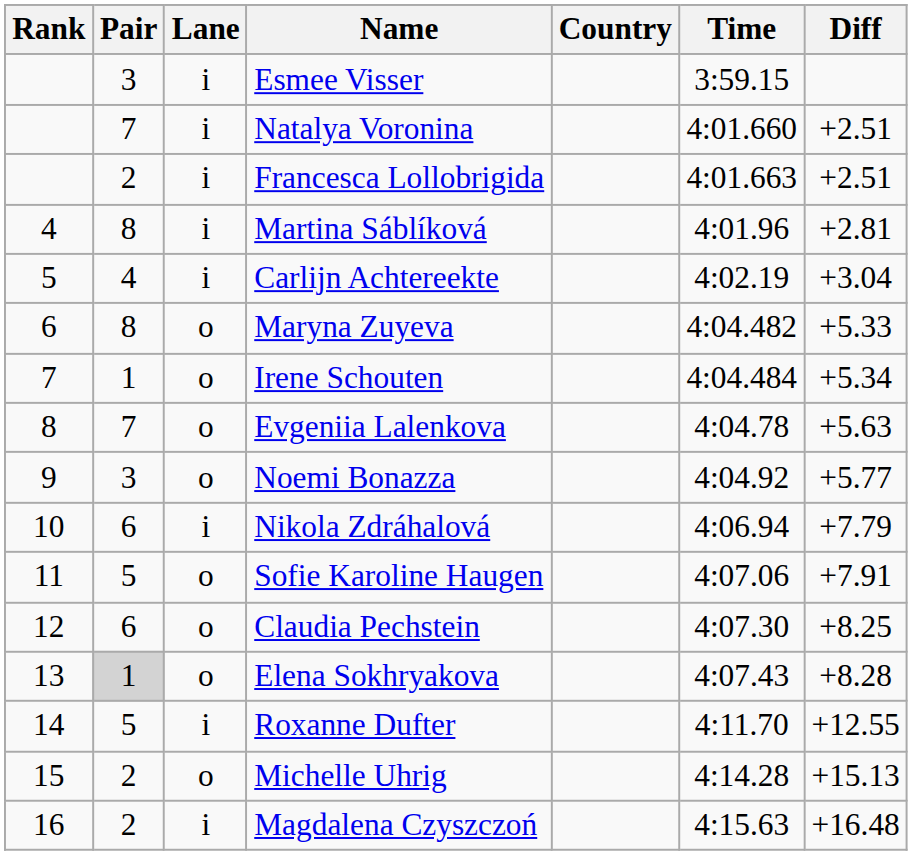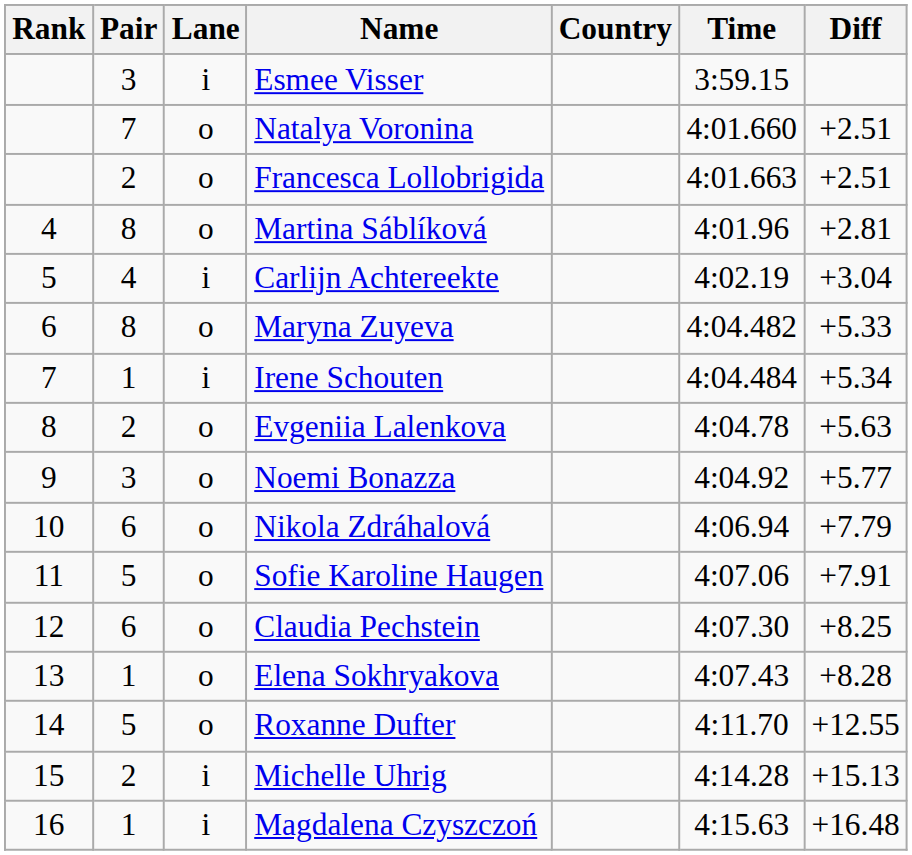 <table class="wikitable sortable" style="text-align:center">
 <tr>
 <th>Rank</th>
 <th>Pair</th>
 <th>Lane</th>
 <th>Name</th>
 <th>Country</th>
 <th>Time</th>
 <th>Diff</th>
 </tr>
 <tr>
 <td></td>
 <td>3</td>
 <td>i</td>
 <td align=left><a href='#'>Esmee Visser</a></td>
 <td align=left></td>
 <td>3:59.15</td>
 <td></td>
 </tr>
 <tr>
 <td></td>
 <td>7</td>
-<td>i</td>
+<td>o</td>
 <td align=left><a href='#'>Natalya Voronina</a></td>
 <td align=left></td>
 <td>4:01.660</td>
 <td>+2.51</td>
 </tr>
 <tr>
 <td></td>
 <td>2</td>
-<td>i</td>
+<td>o</td>
 <td align=left><a href='#'>Francesca Lollobrigida</a></td>
 <td align=left></td>
 <td>4:01.663</td>
 <td>+2.51</td>
 </tr>
 <tr>
 <td>4</td>
 <td>8</td>
-<td>i</td>
+<td>o</td>
 <td align=left><a href='#'>Martina Sáblíková</a></td>
 <td align=left></td>
 <td>4:01.96</td>
 <td>+2.81</td>
 </tr>
 <tr>
 <td>5</td>
 <td>4</td>
 <td>i</td>
 <td align=left><a href='#'>Carlijn Achtereekte</a></td>
 <td align=left></td>
 <td>4:02.19</td>
 <td>+3.04</td>
 </tr>
 <tr>
 <td>6</td>
 <td>8</td>
 <td>o</td>
 <td align=left><a href='#'>Maryna Zuyeva</a></td>
 <td align=left></td>
 <td>4:04.482</td>
 <td>+5.33</td>
 </tr>
 <tr>
 <td>7</td>
 <td>1</td>
-<td>o</td>
+<td>i</td>
 <td align=left><a href='#'>Irene Schouten</a></td>
 <td align=left></td>
 <td>4:04.484</td>
 <td>+5.34</td>
 </tr>
 <tr>
 <td>8</td>
-<td>7</td>
+<td>2</td>
 <td>o</td>
 <td align=left><a href='#'>Evgeniia Lalenkova</a></td>
 <td align=left></td>
 <td>4:04.78</td>
 <td>+5.63</td>
 </tr>
 <tr>
 <td>9</td>
 <td>3</td>
 <td>o</td>
 <td align=left><a href='#'>Noemi Bonazza</a></td>
 <td align=left></td>
 <td>4:04.92</td>
 <td>+5.77</td>
 </tr>
 <tr>
 <td>10</td>
 <td>6</td>
-<td>i</td>
+<td>o</td>
 <td align=left><a href='#'>Nikola Zdráhalová</a></td>
 <td align=left></td>
 <td>4:06.94</td>
 <td>+7.79</td>
 </tr>
 <tr>
 <td>11</td>
 <td>5</td>
 <td>o</td>
 <td align=left><a href='#'>Sofie Karoline Haugen</a></td>
 <td align=left></td>
 <td>4:07.06</td>
 <td>+7.91</td>
 </tr>
 <tr>
 <td>12</td>
 <td>6</td>
 <td>o</td>
 <td align=left><a href='#'>Claudia Pechstein</a></td>
 <td align=left></td>
 <td>4:07.30</td>
 <td>+8.25</td>
 </tr>
 <tr>
 <td>13</td>
-<td style="background: lightgrey;">1</td>
+<td>1</td>
 <td>o</td>
 <td align=left><a href='#'>Elena Sokhryakova</a></td>
 <td align=left></td>
 <td>4:07.43</td>
 <td>+8.28</td>
 </tr>
 <tr>
 <td>14</td>
 <td>5</td>
-<td>i</td>
+<td>o</td>
 <td align=left><a href='#'>Roxanne Dufter</a></td>
 <td align=left></td>
 <td>4:11.70</td>
 <td>+12.55</td>
 </tr>
 <tr>
 <td>15</td>
 <td>2</td>
-<td>o</td>
+<td>i</td>
 <td align=left><a href='#'>Michelle Uhrig</a></td>
 <td align=left></td>
 <td>4:14.28</td>
 <td>+15.13</td>
 </tr>
 <tr>
 <td>16</td>
-<td>2</td>
+<td>1</td>
 <td>i</td>
 <td align=left><a href='#'>Magdalena Czyszczoń</a></td>
 <td align=left></td>
 <td>4:15.63</td>
 <td>+16.48</td>
 </tr>
 </table>
